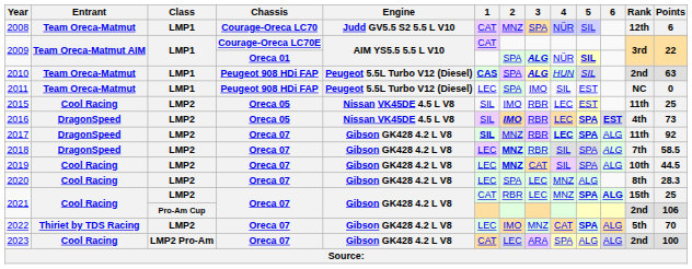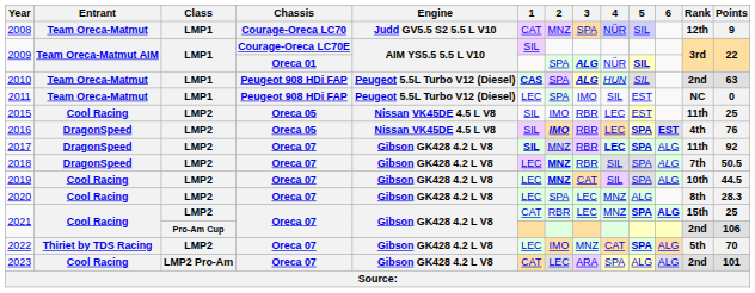 <table class="wikitable" style="text-align:center; font-size:85%">
 <tr>
 <th>Year</th>
 <th>Entrant</th>
 <th>Class</th>
 <th>Chassis</th>
 <th>Engine</th>
 <th>1</th>
 <th>2</th>
 <th>3</th>
 <th>4</th>
 <th>5</th>
 <th>6</th>
 <th>Rank</th>
 <th>Points</th>
 </tr>
 <tr>
 <td><a href='#'>2008</a></td>
 <th nowrap><a href='#'>Team Oreca-Matmut</a></th>
 <th>LMP1</th>
 <th nowrap><a href='#'>Courage-Oreca LC70</a></th>
 <th nowrap><a href='#'>Judd</a> GV5.5 S2 5.5 L V10</th>
 <td style="background:#EFCFFF;"><a href='#'>CAT</a><br></td>
 <td style="background:#EFCFFF;"><a href='#'>MNZ</a><br></td>
 <td style="background:#FFDF9F;"><a href='#'>SPA</a><br></td>
 <td style="background:#CFCFFF;"><a href='#'>NÜR</a><br></td>
 <td style="background:#CFCFFF;"><a href='#'>SIL</a><br></td>
 <td></td>
 <th>12th</th>
-<th>6</th>
+<th>9</th>
 </tr>
 <tr>
 <td rowspan=2><a href='#'>2009</a></td>
 <th rowspan=2 nowrap><a href='#'>Team Oreca-Matmut AIM</a></th>
 <th rowspan=2>LMP1</th>
 <th nowrap><a href='#'>Courage-Oreca LC70E</a></th>
 <th rowspan=2 nowrap>AIM YS5.5 5.5 L V10</th>
-<td style="background:#EFCFFF;"><a href='#'>CAT</a><br></td>
+<td style="background:#EFCFFF;"><a href='#'>SIL</a><br></td>
 <td></td>
 <td></td>
 <td></td>
 <td></td>
 <td></td>
 <th rowspan=2 style="background:#FFDF9F;">3rd</th>
 <th rowspan=2 style="background:#FFDF9F;">22</th>
 </tr>
 <tr>
 <th nowrap><a href='#'>Oreca 01</a></th>
 <td></td>
 <td style="background:#DFFFDF;"><a href='#'>SPA</a><br></td>
 <td style="background:#DFFFDF;"><strong><em><a href='#'>ALG</a></em></strong><br></td>
 <td><a href='#'>NÜR</a></td>
 <td style="background:#FFFFBF;"><strong><a href='#'>SIL</a></strong><br></td>
 <td></td>
 </tr>
 <tr>
 <td><a href='#'>2010</a></td>
 <th nowrap><a href='#'>Team Oreca-Matmut</a></th>
 <th>LMP1</th>
 <th nowrap><a href='#'>Peugeot 908 HDi FAP</a></th>
 <th nowrap><a href='#'>Peugeot</a> 5.5L Turbo V12 (Diesel)</th>
 <td style="background:#DFFFDF;"><strong><a href='#'>CAS</a></strong><br></td>
 <td style="background:#EFCFFF;"><a href='#'>SPA</a><br></td>
 <td style="background:#FFFFBF;"><strong><em><a href='#'>ALG</a></em></strong><br></td>
 <td style="background:#DFFFDF;"><em><a href='#'>HUN</a></em><br></td>
 <td style="background:#DFDFDF;"><em><a href='#'>SIL</a></em><br></td>
 <td></td>
 <th style="background:#DFDFDF;">2nd</th>
 <th style="background:#DFDFDF;">63</th>
 </tr>
 <tr>
 <td><a href='#'>2011</a></td>
 <th nowrap><a href='#'>Team Oreca-Matmut</a></th>
 <th>LMP1</th>
 <th nowrap><a href='#'>Peugeot 908 HDi FAP</a></th>
 <th nowrap><a href='#'>Peugeot</a> 5.5L Turbo V12 (Diesel)</th>
 <td><a href='#'>LEC</a></td>
 <td style="background:#DFFFDF;"><a href='#'>SPA</a><br></td>
 <td><a href='#'>IMO</a></td>
 <td><a href='#'>SIL</a></td>
 <td><a href='#'>EST</a></td>
 <td></td>
 <th>NC</th>
 <th>0</th>
 </tr>
 <tr>
 <td><a href='#'>2015</a></td>
 <th nowrap><a href='#'>Cool Racing</a></th>
 <th>LMP2</th>
 <th nowrap><a href='#'>Oreca 05</a></th>
 <th nowrap><a href='#'>Nissan</a> <a href='#'>VK45DE</a> 4.5 L V8</th>
 <td><a href='#'>SIL</a></td>
 <td><a href='#'>IMO</a></td>
 <td><a href='#'>RBR</a></td>
 <td><a href='#'>LEC</a></td>
 <td style="background:#FFFFBF;"><a href='#'>EST</a><br></td>
 <td></td>
 <th>11th</th>
 <th>25</th>
 </tr>
 <tr>
 <td><a href='#'>2016</a></td>
 <th><a href='#'>DragonSpeed</a></th>
 <th>LMP2</th>
 <th nowrap><a href='#'>Oreca 05</a></th>
 <th nowrap><a href='#'>Nissan VK45DE</a> 4.5 L V8</th>
 <td style="background:#EFCFFF;"><a href='#'>SIL</a><br></td>
 <td style="background:#FFDF9F;"><strong><em><a href='#'>IMO</a></em></strong><br></td>
 <td style="background:#EFCFFF;"><a href='#'>RBR</a><br></td>
 <td style="background:#FFDF9F;"><a href='#'>LEC</a><br></td>
 <td style="background:#FFFFBF;"><strong><a href='#'>SPA</a></strong><br></td>
 <td style="background:#DFDFDF;"><strong><a href='#'>EST</a></strong><br></td>
 <th>4th</th>
-<th>73</th>
+<th>76</th>
 </tr>
 <tr>
 <td><a href='#'>2017</a></td>
 <th><a href='#'>DragonSpeed</a></th>
 <th>LMP2</th>
 <th nowrap><a href='#'>Oreca 07</a></th>
 <th nowrap><a href='#'>Gibson</a> GK428 4.2 L V8</th>
 <td style="background:#DFFFDF;"><strong><a href='#'>SIL</a></strong><br></td>
 <td style="background:#DFDFDF;"><a href='#'>MNZ</a><br></td>
 <td style="background:#EFCFFF;"><a href='#'>RBR</a><br></td>
 <td style="background:#DFFFDF;"><strong><a href='#'>LEC</a></strong><br></td>
 <td style="background:#DFFFDF;"><strong><a href='#'>SPA</a></strong><br></td>
 <td style="background:#DFFFDF;"><a href='#'>ALG</a><br></td>
 <th>11th</th>
 <th>92</th>
 </tr>
 <tr>
 <td><a href='#'>2018</a></td>
 <th><a href='#'>DragonSpeed</a></th>
 <th>LMP2</th>
 <th nowrap><a href='#'>Oreca 07</a></th>
 <th nowrap><a href='#'>Gibson</a> GK428 4.2 L V8</th>
 <td style="background:#EFCFFF;"><a href='#'>LEC</a><br></td>
 <td style="background:#DFFFDF;"><strong><a href='#'>MNZ</a></strong><br></td>
 <td style="background:#DFFFDF;"><a href='#'>RBR</a><br></td>
 <td style="background:#DFDFDF;"><a href='#'>SIL</a><br></td>
 <td style="background:#DFDFDF;"><a href='#'>SPA</a><br></td>
 <td style="background:#DFFFDF;"><em><a href='#'>ALG</a></em><br></td>
 <th>7th</th>
-<th>58.5</th>
+<th>50.5</th>
 </tr>
 <tr>
 <td><a href='#'>2019</a></td>
 <th nowrap><a href='#'>Cool Racing</a></th>
 <th>LMP2</th>
 <th nowrap><a href='#'>Oreca 07</a></th>
 <th nowrap><a href='#'>Gibson</a> GK428 4.2 L V8</th>
 <td style="background:#DFFFDF;"><a href='#'>LEC</a><br></td>
 <td style="background:#DFFFDF;"><strong><a href='#'>MNZ</a></strong><br></td>
 <td style="background:#FFDF9F;"><a href='#'>CAT</a><br></td>
 <td style="background:#EFCFFF;"><a href='#'>SIL</a><br></td>
 <td style="background:#DFDFDF;"><a href='#'>SPA</a><br></td>
 <td style="background:#DFFFDF;"><a href='#'>ALG</a><br></td>
 <th>10th</th>
 <th>44.5</th>
 </tr>
 <tr>
 <td><a href='#'>2020</a></td>
 <th nowrap><a href='#'>Cool Racing</a></th>
 <th>LMP2</th>
 <th nowrap><a href='#'>Oreca 07</a></th>
 <th nowrap><a href='#'>Gibson</a> GK428 4.2 L V8</th>
 <td style="background:#DFFFDF;"><a href='#'>LEC</a><br></td>
 <td style="background:#DFFFDF;"><a href='#'>SPA</a><br></td>
 <td style="background:#DFFFDF;"><a href='#'>LEC</a><br></td>
 <td style="background:#DFFFDF;"><a href='#'>MNZ</a><br></td>
 <td style="background:#DFFFDF;"><a href='#'>ALG</a><br></td>
 <td></td>
 <th>8th</th>
 <th>28.3</th>
 </tr>
 <tr>
 <td rowspan="2"><a href='#'>2021</a></td>
 <th rowspan="2" nowrap><a href='#'>Cool Racing</a></th>
 <th>LMP2</th>
 <th rowspan="2" nowrap><a href='#'>Oreca 07</a></th>
 <th rowspan="2" nowrap><a href='#'>Gibson</a> GK428 4.2 L V8</th>
 <td style="background:#DFFFDF;"><a href='#'>CAT</a><br></td>
 <td style="background:#DFFFDF;"><a href='#'>RBR</a><br></td>
 <td style="background:#DFFFDF;"><a href='#'>LEC</a><br></td>
 <td style="background:#DFFFDF;"><a href='#'>MNZ</a><br></td>
 <td style="background:#DFFFDF;"><strong><a href='#'>SPA</a></strong><br></td>
 <td style="background:#DFFFDF;"><strong><a href='#'>ALG</a></strong><br></td>
 <th>15th</th>
 <th>25</th>
 </tr>
 <tr>
 <th><small>Pro-Am Cup</small></th>
 <td style="background:#FFDF9F;"></td>
 <td style="background:#DFFFDF;"></td>
 <td style="background:#FFDF9F;"></td>
 <td style="background:#DFFFDF;"></td>
 <td style="background:#FFFFBF;"></td>
 <td style="background:#FFFFBF;"></td>
 <th style="background:#DFDFDF;">2nd</th>
 <th style="background:#DFDFDF;">106</th>
 </tr>
 <tr>
 <td><a href='#'>2022</a></td>
 <th nowrap><a href='#'>Thiriet by TDS Racing</a></th>
 <th>LMP2</th>
 <th nowrap><a href='#'>Oreca 07</a></th>
 <th nowrap><a href='#'>Gibson</a> GK428 4.2 L V8</th>
 <td style="background:#DFFFDF;"><a href='#'>LEC</a><br></td>
 <td style="background:#FFDF9F;"><a href='#'>IMO</a><br></td>
 <td style="background:#DFFFDF;"><a href='#'>MNZ</a><br></td>
 <td style="background:#FFDF9F;"><a href='#'>CAT</a><br></td>
 <td style="background:#DFFFDF;"><strong><a href='#'>SPA</a></strong><br></td>
 <td style="background:#FFDF9F;"><a href='#'>ALG</a><br></td>
 <th>5th</th>
 <th>70</th>
 </tr>
 <tr>
 <td><a href='#'>2023</a></td>
 <th nowrap><a href='#'>Cool Racing</a></th>
 <th nowrap>LMP2 Pro-Am</th>
 <th nowrap><a href='#'>Oreca 07</a></th>
 <th nowrap><a href='#'>Gibson</a> GK428 4.2 L V8</th>
 <td style="background:#FFDF9F;"><a href='#'>CAT</a><br></td>
 <td style="background:#DFDFDF;"><a href='#'>LEC</a><br></td>
 <td style="background:#EFCFFF;"><a href='#'>ARA</a><br></td>
 <td style="background:#FFFFBF;"><a href='#'>SPA</a><br></td>
 <td style="background:#FFFFBF;"><a href='#'>ALG</a><br></td>
 <td style="background:#DFDFDF;"><a href='#'>ALG</a><br></td>
 <th style="background:#DFDFDF;">2nd</th>
-<th style="background:#DFDFDF;">100</th>
+<th style="background:#DFDFDF;">101</th>
 </tr>
 <tr>
 <th colspan="13">Source:</th>
 </tr>
 </table>
